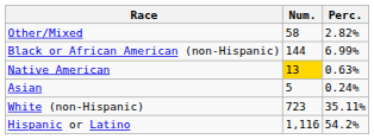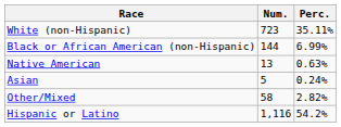 <table class="wikitable">
 <tr>
 <th>Race</th>
 <th>Num.</th>
 <th>Perc.</th>
 </tr>
 <tr>
-<td><a href='#'>Other/Mixed</a></td>
-<td>58</td>
-<td>2.82%</td>
+<td><a href='#'>White</a> (non-Hispanic)</td>
+<td>723</td>
+<td>35.11%</td>
 </tr>
 <tr>
 <td><a href='#'>Black or African American</a> (non-Hispanic)</td>
 <td>144</td>
 <td>6.99%</td>
 </tr>
 <tr>
 <td><a href='#'>Native American</a></td>
-<td style="background: gold;">13</td>
+<td>13</td>
 <td>0.63%</td>
 </tr>
 <tr>
 <td><a href='#'>Asian</a></td>
 <td>5</td>
 <td>0.24%</td>
 </tr>
 <tr>
-<td><a href='#'>White</a> (non-Hispanic)</td>
-<td>723</td>
-<td>35.11%</td>
+<td><a href='#'>Other/Mixed</a></td>
+<td>58</td>
+<td>2.82%</td>
 </tr>
 <tr>
 <td><a href='#'>Hispanic</a> or <a href='#'>Latino</a></td>
 <td>1,116</td>
 <td>54.2%</td>
 </tr>
 </table>
